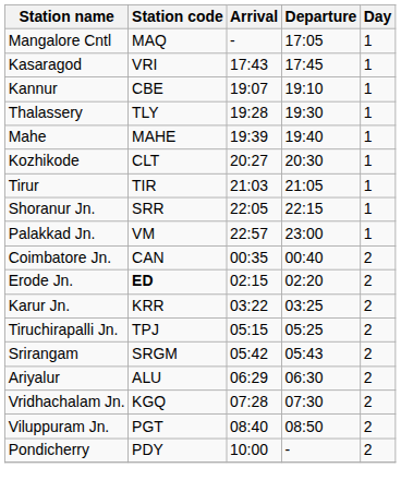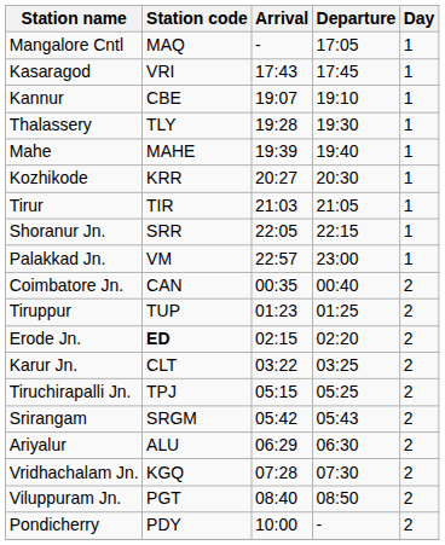 <table class="wikitable">
 <tr>
 <th>Station name</th>
 <th>Station code</th>
 <th>Arrival</th>
 <th>Departure</th>
 <th>Day</th>
 </tr>
 <tr>
 <td>Mangalore Cntl</td>
 <td>MAQ</td>
 <td>-</td>
 <td>17:05</td>
 <td>1</td>
 </tr>
 <tr>
 <td>Kasaragod</td>
 <td>VRI</td>
 <td>17:43</td>
 <td>17:45</td>
 <td>1</td>
 </tr>
 <tr>
 <td>Kannur</td>
 <td>CBE</td>
 <td>19:07</td>
 <td>19:10</td>
 <td>1</td>
 </tr>
 <tr>
 <td>Thalassery</td>
 <td>TLY</td>
 <td>19:28</td>
 <td>19:30</td>
 <td>1</td>
 </tr>
 <tr>
 <td>Mahe</td>
 <td>MAHE</td>
 <td>19:39</td>
 <td>19:40</td>
 <td>1</td>
 </tr>
 <tr>
 <td>Kozhikode</td>
-<td>CLT</td>
+<td>KRR</td>
 <td>20:27</td>
 <td>20:30</td>
 <td>1</td>
 </tr>
 <tr>
 <td>Tirur</td>
 <td>TIR</td>
 <td>21:03</td>
 <td>21:05</td>
 <td>1</td>
 </tr>
 <tr>
 <td>Shoranur Jn.</td>
 <td>SRR</td>
 <td>22:05</td>
 <td>22:15</td>
 <td>1</td>
 </tr>
 <tr>
 <td>Palakkad Jn.</td>
 <td>VM</td>
 <td>22:57</td>
 <td>23:00</td>
 <td>1</td>
 </tr>
 <tr>
 <td>Coimbatore Jn.</td>
 <td>CAN</td>
 <td>00:35</td>
 <td>00:40</td>
 <td>2</td>
 </tr>
 <tr>
+<td>Tiruppur</td>
+<td>TUP</td>
+<td>01:23</td>
+<td>01:25</td>
+<td>2</td>
+</tr>
+<tr>
 <td>Erode Jn.</td>
 <td><strong>ED</strong></td>
 <td>02:15</td>
 <td>02:20</td>
 <td>2</td>
 </tr>
 <tr>
 <td>Karur Jn.</td>
-<td>KRR</td>
+<td>CLT</td>
 <td>03:22</td>
 <td>03:25</td>
 <td>2</td>
 </tr>
 <tr>
 <td>Tiruchirapalli Jn.</td>
 <td>TPJ</td>
 <td>05:15</td>
 <td>05:25</td>
 <td>2</td>
 </tr>
 <tr>
 <td>Srirangam</td>
 <td>SRGM</td>
 <td>05:42</td>
 <td>05:43</td>
 <td>2</td>
 </tr>
 <tr>
 <td>Ariyalur</td>
 <td>ALU</td>
 <td>06:29</td>
 <td>06:30</td>
 <td>2</td>
 </tr>
 <tr>
 <td>Vridhachalam Jn.</td>
 <td>KGQ</td>
 <td>07:28</td>
 <td>07:30</td>
 <td>2</td>
 </tr>
 <tr>
 <td>Viluppuram Jn.</td>
 <td>PGT</td>
 <td>08:40</td>
 <td>08:50</td>
 <td>2</td>
 </tr>
 <tr>
 <td>Pondicherry</td>
 <td>PDY</td>
 <td>10:00</td>
 <td>-</td>
 <td>2</td>
 </tr>
 <tr>
 </tr>
 </table>
